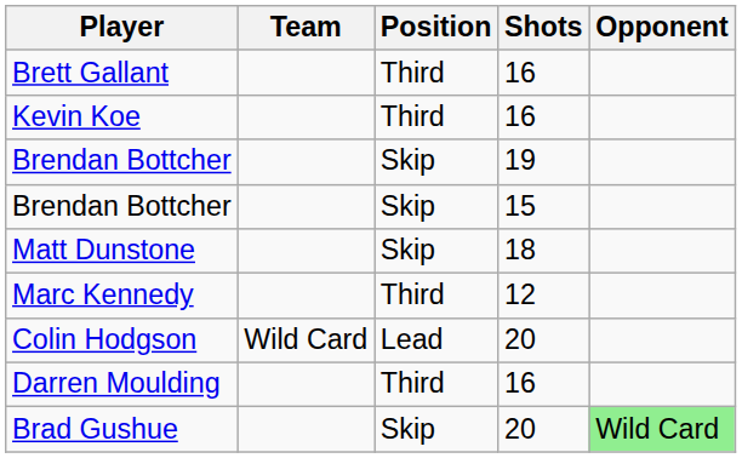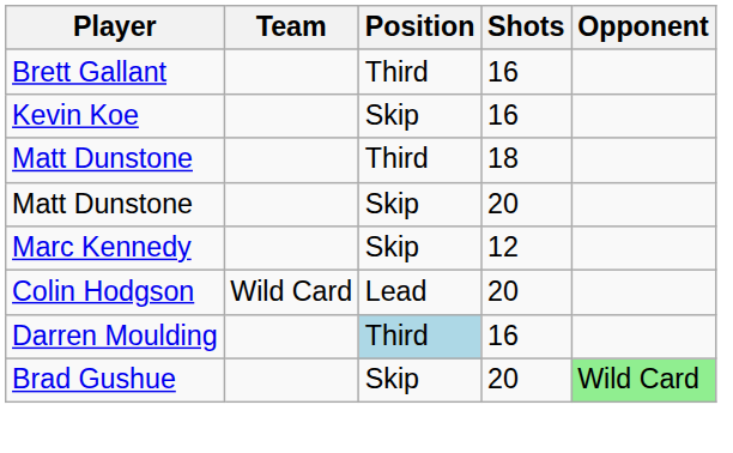 <table class="wikitable sortable">
 <tr>
 <th>Player</th>
 <th>Team</th>
 <th>Position</th>
 <th>Shots</th>
 <th>Opponent</th>
 </tr>
 <tr>
 <td><a href='#'>Brett Gallant</a></td>
 <td></td>
 <td data-sort-value="3">Third</td>
 <td>16</td>
 <td></td>
 </tr>
 <tr>
 <td><a href='#'>Kevin Koe</a></td>
 <td></td>
-<td data-sort-value="3">Third</td>
+<td data-sort-value="4">Skip</td>
 <td>16</td>
-<td></td>
-</tr>
-<tr>
-<td><a href='#'>Brendan Bottcher</a></td>
-<td></td>
-<td data-sort-value="4">Skip</td>
-<td>19</td>
-<td></td>
-</tr>
-<tr>
-<td>Brendan Bottcher</td>
-<td></td>
-<td data-sort-value="4">Skip</td>
-<td>15</td>
 <td></td>
 </tr>
 <tr>
 <td><a href='#'>Matt Dunstone</a></td>
 <td></td>
+<td data-sort-value="3">Third</td>
+<td>18</td>
+<td></td>
+</tr>
+<tr>
+<td>Matt Dunstone</td>
+<td></td>
 <td data-sort-value="4">Skip</td>
-<td>18</td>
+<td>20</td>
 <td></td>
 </tr>
 <tr>
 <td><a href='#'>Marc Kennedy</a></td>
 <td></td>
-<td data-sort-value="3">Third</td>
+<td data-sort-value="4">Skip</td>
 <td>12</td>
 <td></td>
 </tr>
 <tr>
 <td><a href='#'>Colin Hodgson</a></td>
 <td> Wild Card</td>
 <td data-sort-value="1">Lead</td>
 <td>20</td>
 <td></td>
 </tr>
 <tr>
 <td><a href='#'>Darren Moulding</a></td>
 <td></td>
-<td data-sort-value="3">Third</td>
+<td data-sort-value="3" style="background: lightblue;">Third</td>
 <td>16</td>
 <td></td>
 </tr>
 <tr>
 <td><a href='#'>Brad Gushue</a></td>
 <td></td>
 <td data-sort-value="4">Skip</td>
 <td>20</td>
 <td style="background: lightgreen;"> Wild Card</td>
 </tr>
 </table>
